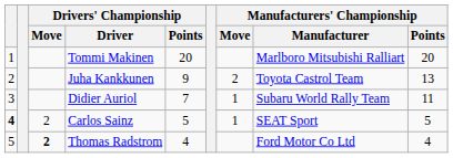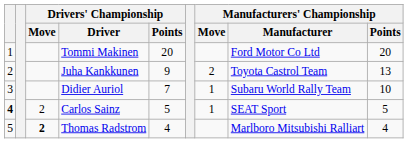 <table class="wikitable" style="font-size:85%;">
 <tr>
 <th rowspan="2"></th>
 <th rowspan="7" style="width:5px;"></th>
 <th colspan="3">Drivers' Championship</th>
 <th rowspan="7" style="width:5px;"></th>
 <th colspan="3" nowrap>Manufacturers' Championship</th>
 </tr>
 <tr>
 <th>Move</th>
 <th>Driver</th>
 <th>Points</th>
 <th>Move</th>
 <th>Manufacturer</th>
 <th>Points</th>
 </tr>
 <tr>
 <td align="center">1</td>
 <td align="center"></td>
 <td> <a href='#'>Tommi Makinen</a></td>
 <td align="center">20</td>
 <td align="center"></td>
-<td> <a href='#'>Marlboro Mitsubishi Ralliart</a></td>
+<td> <a href='#'>Ford Motor Co Ltd</a></td>
 <td align="center">20</td>
 </tr>
 <tr>
 <td align="center">2</td>
 <td align="center"></td>
 <td> <a href='#'>Juha Kankkunen</a></td>
 <td align="center">9</td>
 <td align="center"> 2</td>
 <td> <a href='#'>Toyota Castrol Team</a></td>
 <td align="center">13</td>
 </tr>
 <tr>
 <td align="center">3</td>
 <td align="center"></td>
 <td> <a href='#'>Didier Auriol</a></td>
 <td align="center">7</td>
 <td align="center"> 1</td>
 <td> <a href='#'>Subaru World Rally Team</a></td>
-<td align="center">11</td>
+<td align="center">10</td>
 </tr>
 <tr>
 <td align="center"><strong>4</strong></td>
 <td align="center"> 2</td>
 <td> <a href='#'>Carlos Sainz</a></td>
 <td align="center">5</td>
 <td align="center"> 1</td>
 <td> <a href='#'>SEAT Sport</a></td>
 <td align="center">5</td>
 </tr>
 <tr>
 <td align="center">5</td>
 <td align="center"><strong> 2</strong></td>
 <td> <a href='#'>Thomas Radstrom</a></td>
 <td align="center">4</td>
 <td align="center"></td>
-<td> <a href='#'>Ford Motor Co Ltd</a></td>
+<td> <a href='#'>Marlboro Mitsubishi Ralliart</a></td>
 <td align="center">4</td>
 </tr>
 </table>
